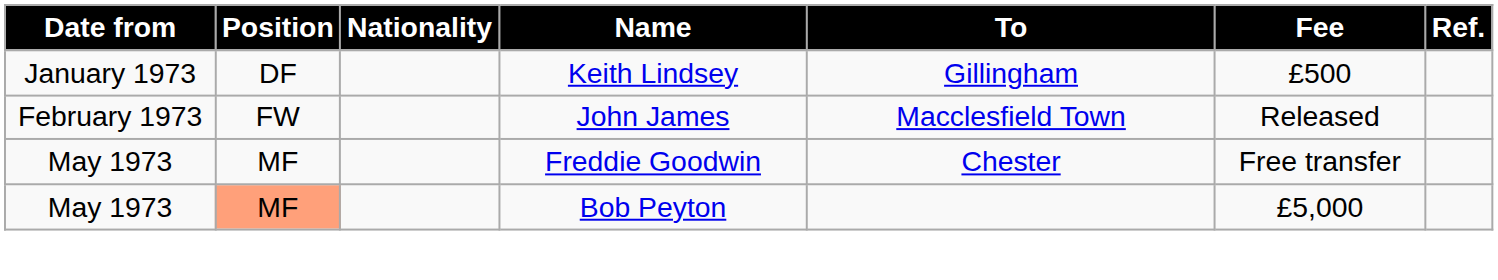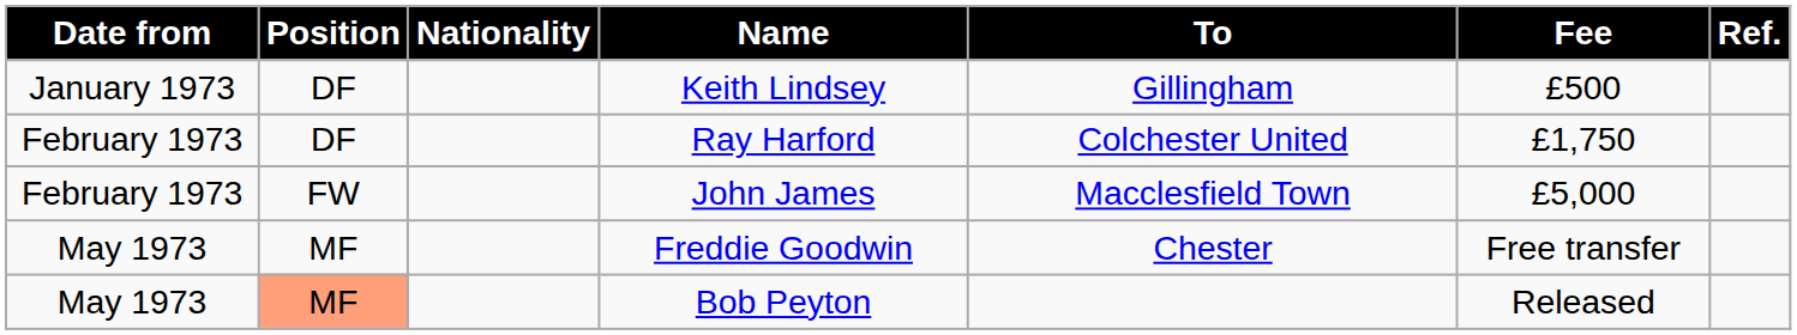 <table class="wikitable" style="text-align:center; font-size:90%; ">
 <tr>
 <th style="background:#000000; color:white; width:100px;">Date from</th>
 <th style="background:#000000; color:white; width:50px;">Position</th>
 <th style="background:#000000; color:white; width:50px;">Nationality</th>
 <th style="background:#000000; color:white; width:150px;">Name</th>
 <th style="background:#000000; color:white; width:200px;">To</th>
 <th style="background:#000000; color:white; width:100px;">Fee</th>
 <th style="background:#000000; color:white; width:25px;">Ref.</th>
 </tr>
 <tr>
 <td>January 1973</td>
 <td>DF</td>
 <td></td>
 <td><a href='#'>Keith Lindsey</a></td>
 <td><a href='#'>Gillingham</a></td>
 <td>£500</td>
 <td></td>
 </tr>
 <tr>
 <td>February 1973</td>
+<td>DF</td>
+<td></td>
+<td><a href='#'>Ray Harford</a></td>
+<td><a href='#'>Colchester United</a></td>
+<td>£1,750</td>
+<td></td>
+</tr>
+<tr>
+<td>February 1973</td>
 <td>FW</td>
 <td></td>
 <td><a href='#'>John James</a></td>
 <td><a href='#'>Macclesfield Town</a></td>
-<td>Released</td>
+<td>£5,000</td>
 <td></td>
 </tr>
 <tr>
 <td>May 1973</td>
 <td>MF</td>
 <td></td>
 <td><a href='#'>Freddie Goodwin</a></td>
 <td><a href='#'>Chester</a></td>
 <td>Free transfer</td>
 <td></td>
 </tr>
 <tr>
 <td>May 1973</td>
 <td style="background: lightsalmon;">MF</td>
 <td></td>
 <td><a href='#'>Bob Peyton</a></td>
 <td></td>
-<td>£5,000</td>
+<td>Released</td>
 <td></td>
 </tr>
 </table>
